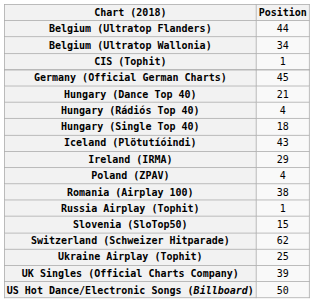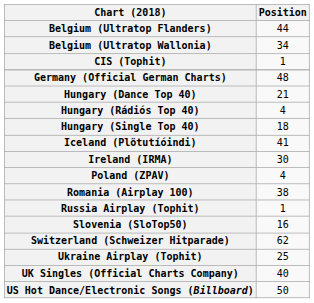 <table class="wikitable sortable plainrowheaders" style="text-align:center">
 <tr>
 <th>Chart (2018)</th>
 <th>Position</th>
 </tr>
 <tr>
 <th scope="row">Belgium (Ultratop Flanders)</th>
 <td>44</td>
 </tr>
 <tr>
 <th scope="row">Belgium (Ultratop Wallonia)</th>
 <td>34</td>
 </tr>
 <tr>
 <th scope="row">CIS (Tophit)</th>
 <td style="text-align:center;">1</td>
 </tr>
 <tr>
 </tr>
 <tr>
 <th scope="row">Germany (Official German Charts)</th>
-<td>45</td>
+<td>48</td>
 </tr>
 <tr>
 <th scope="row">Hungary (Dance Top 40)</th>
 <td>21</td>
 </tr>
 <tr>
 <th scope="row">Hungary (Rádiós Top 40)</th>
 <td>4</td>
 </tr>
 <tr>
 <th scope="row">Hungary (Single Top 40)</th>
 <td>18</td>
 </tr>
 <tr>
 <th scope="row">Iceland (Plötutíóindi)</th>
-<td>43</td>
+<td>41</td>
 </tr>
 <tr>
 <th scope="row">Ireland (IRMA)</th>
-<td>29</td>
+<td>30</td>
 </tr>
 <tr>
 <th scope="row">Poland (ZPAV)</th>
 <td>4</td>
 </tr>
 <tr>
 <th scope="row">Romania (Airplay 100)</th>
 <td>38</td>
 </tr>
 <tr>
 <th scope="row">Russia Airplay (Tophit)</th>
 <td style="text-align:center;">1</td>
 </tr>
 <tr>
 <th scope="row">Slovenia (SloTop50)</th>
-<td>15</td>
+<td>16</td>
 </tr>
 <tr>
 <th scope="row">Switzerland (Schweizer Hitparade)</th>
 <td>62</td>
 </tr>
 <tr>
 <th scope="row">Ukraine Airplay (Tophit)</th>
 <td style="text-align:center;">25</td>
 </tr>
 <tr>
 <th scope="row">UK Singles (Official Charts Company)</th>
-<td>39</td>
+<td>40</td>
 </tr>
 <tr>
 <th scope="row">US Hot Dance/Electronic Songs (<em>Billboard</em>)</th>
 <td>50</td>
 </tr>
 </table>
